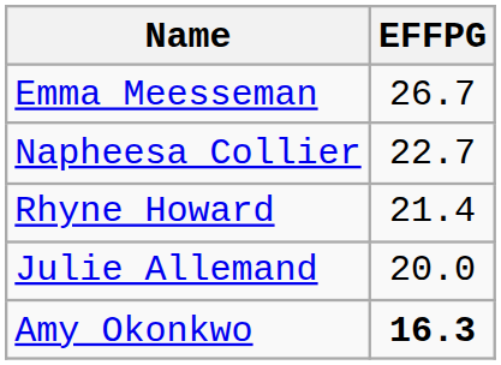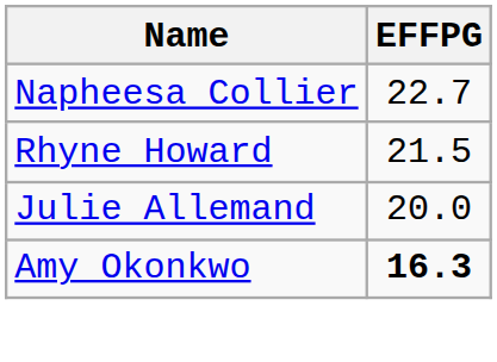 <table class=wikitable>
 <tr>
 <th>Name</th>
 <th>EFFPG</th>
-</tr>
-<tr>
-<td> <a href='#'>Emma Meesseman</a></td>
-<td align=center>26.7</td>
 </tr>
 <tr>
 <td> <a href='#'>Napheesa Collier</a></td>
 <td align=center>22.7</td>
 </tr>
 <tr>
 <td> <a href='#'>Rhyne Howard</a></td>
-<td align=center>21.4</td>
+<td align=center>21.5</td>
 </tr>
 <tr>
 <td> <a href='#'>Julie Allemand</a></td>
 <td align=center>20.0</td>
 </tr>
 <tr>
 <td> <a href='#'>Amy Okonkwo</a></td>
 <td align=center><strong>16.3</strong></td>
 </tr>
 </table>
